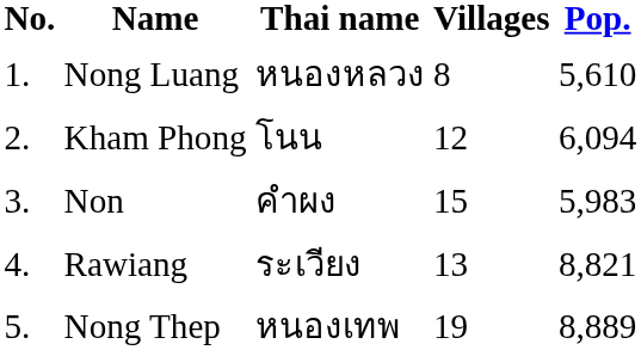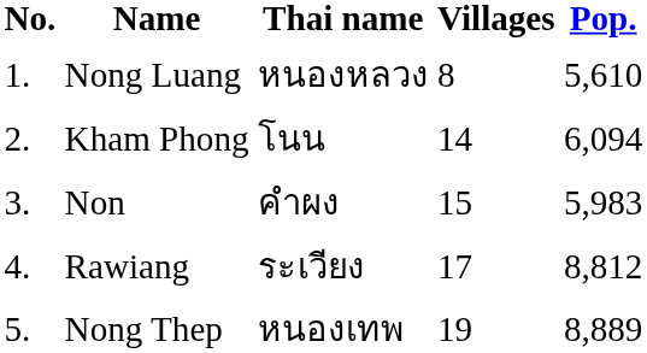 <table>
 <tr>
 <th>No.</th>
 <th>Name</th>
 <th>Thai name</th>
 <th>Villages</th>
 <th><a href='#'>Pop.</a></th>
 </tr>
 <tr>
 <td>1.</td>
 <td>Nong Luang</td>
 <td>หนองหลวง</td>
 <td>8</td>
 <td>5,610</td>
 <td></td>
 </tr>
 <tr>
 <td>2.</td>
 <td>Kham Phong</td>
 <td>โนน</td>
-<td>12</td>
+<td>14</td>
 <td>6,094</td>
 <td></td>
 </tr>
 <tr>
 <td>3.</td>
 <td>Non</td>
 <td>คำผง</td>
 <td>15</td>
 <td>5,983</td>
 <td></td>
 </tr>
 <tr>
 <td>4.</td>
 <td>Rawiang</td>
 <td>ระเวียง</td>
-<td>13</td>
-<td>8,821</td>
+<td>17</td>
+<td>8,812</td>
 <td></td>
 </tr>
 <tr>
 <td>5.</td>
 <td>Nong Thep</td>
 <td>หนองเทพ</td>
 <td>19</td>
 <td>8,889</td>
 <td></td>
 </tr>
 </table>
